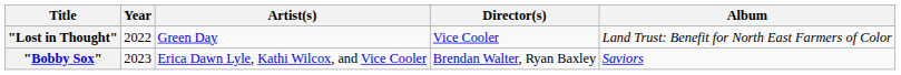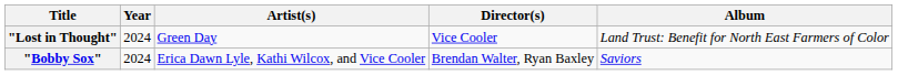 <table class="wikitable plainrowheaders">
 <tr>
 <th scope="col">Title</th>
 <th scope="col">Year</th>
 <th>Artist(s)</th>
 <th scope="col">Director(s)</th>
 <th>Album</th>
 </tr>
 <tr>
 <th scope="row">"Lost in Thought"</th>
-<td>2022</td>
+<td>2024</td>
 <td><a href='#'>Green Day</a></td>
 <td><a href='#'>Vice Cooler</a></td>
 <td><em>Land Trust: Benefit for North East Farmers of Color</em></td>
 </tr>
 <tr>
 <th scope="row">"<a href='#'>Bobby Sox</a>"</th>
-<td>2023</td>
+<td>2024</td>
 <td><a href='#'>Erica Dawn Lyle</a>, <a href='#'>Kathi Wilcox</a>, and <a href='#'>Vice Cooler</a></td>
 <td><a href='#'>Brendan Walter</a>, Ryan Baxley</td>
 <td><em><a href='#'>Saviors</a></em></td>
 </tr>
 </table>
